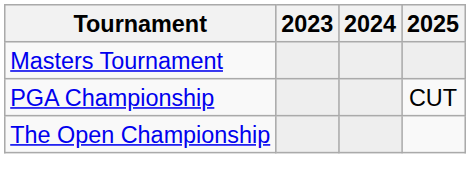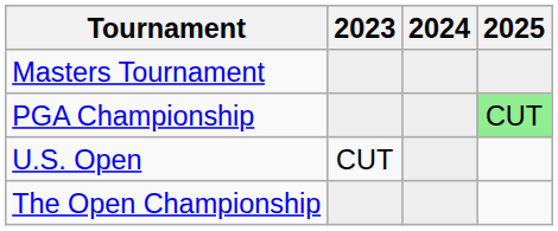 <table class="wikitable" style="font-size:95%;text-align:center;">
 <tr>
 <th>Tournament</th>
 <th>2023</th>
 <th>2024</th>
 <th>2025</th>
 </tr>
 <tr>
 <td align=left><a href='#'>Masters Tournament</a></td>
 <td style="background:#eeeeee;"></td>
 <td style="background:#eeeeee;"></td>
 <td style="background:#eeeeee;"></td>
 </tr>
 <tr>
 <td align=left><a href='#'>PGA Championship</a></td>
 <td style="background:#eeeeee;"></td>
 <td style="background:#eeeeee;"></td>
+<td style="background: lightgreen;">CUT</td>
+</tr>
+<tr>
+<td align=left><a href='#'>U.S. Open</a></td>
 <td>CUT</td>
+<td style="background:#eeeeee;"></td>
+<td></td>
 </tr>
 <tr>
 <td align=left><a href='#'>The Open Championship</a></td>
 <td style="background:#eeeeee;"></td>
 <td style="background:#eeeeee;"></td>
 <td></td>
 </tr>
 </table>
